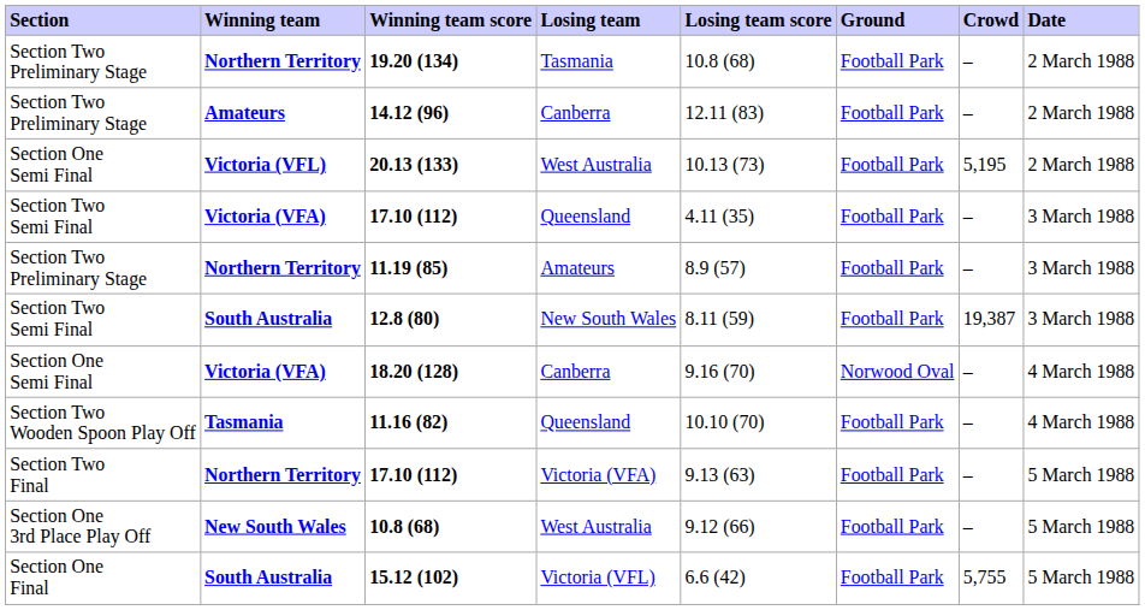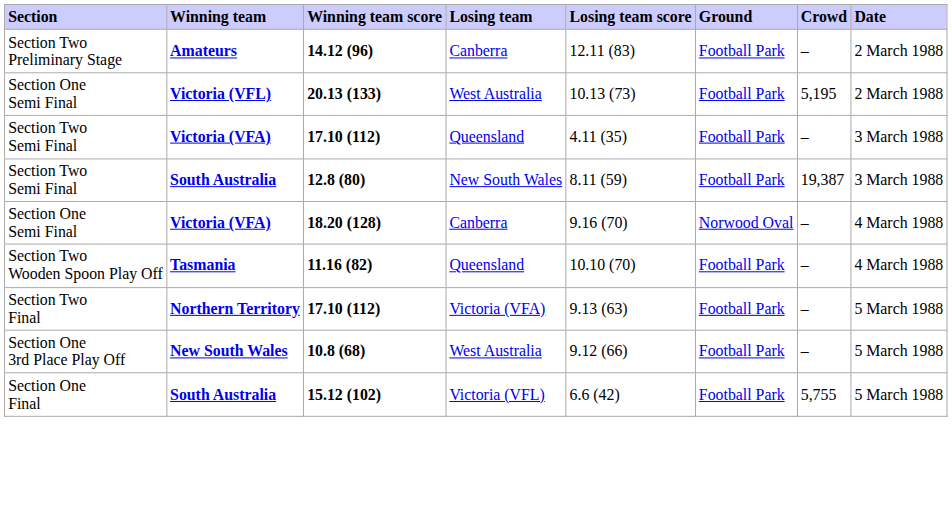 <table class="wikitable">
 <tr style="background:#ccf;">
 <td><strong>Section</strong></td>
 <td><strong>Winning team</strong></td>
 <td><strong>Winning team score</strong></td>
 <td><strong>Losing team</strong></td>
 <td><strong>Losing team score</strong></td>
 <td><strong>Ground</strong></td>
 <td><strong>Crowd</strong></td>
 <td><strong>Date</strong></td>
-</tr>
-<tr style="background:#fff;">
-<td>Section Two<br>Preliminary Stage</td>
-<td><strong><a href='#'>Northern Territory</a></strong></td>
-<td><strong>19.20 (134)</strong></td>
-<td><a href='#'>Tasmania</a></td>
-<td>10.8 (68)</td>
-<td><a href='#'>Football Park</a></td>
-<td>–</td>
-<td>2 March 1988 </td>
 </tr>
 <tr style="background:#fff;">
 <td>Section Two<br>Preliminary Stage</td>
 <td><strong><a href='#'>Amateurs</a></strong></td>
 <td><strong>14.12 (96)</strong></td>
 <td><a href='#'>Canberra</a></td>
 <td>12.11 (83)</td>
 <td><a href='#'>Football Park</a></td>
 <td>–</td>
 <td>2 March 1988 </td>
 </tr>
 <tr style="background:#fff;">
 <td>Section One<br>Semi Final</td>
 <td><strong><a href='#'>Victoria (VFL)</a></strong></td>
 <td><strong>20.13 (133)</strong></td>
 <td><a href='#'>West Australia</a></td>
 <td>10.13 (73)</td>
 <td><a href='#'>Football Park</a></td>
 <td>5,195</td>
 <td>2 March 1988</td>
 </tr>
 <tr style="background:#fff;">
 <td>Section Two<br>Semi Final</td>
 <td><strong><a href='#'>Victoria (VFA)</a></strong></td>
 <td><strong>17.10 (112)</strong></td>
 <td><a href='#'>Queensland</a></td>
 <td>4.11 (35)</td>
-<td><a href='#'>Football Park</a></td>
-<td>–</td>
-<td>3 March 1988 </td>
-</tr>
-<tr style="background:#fff;">
-<td>Section Two<br>Preliminary Stage</td>
-<td><strong><a href='#'>Northern Territory</a></strong></td>
-<td><strong>11.19 (85)</strong></td>
-<td><a href='#'>Amateurs</a></td>
-<td>8.9 (57)</td>
 <td><a href='#'>Football Park</a></td>
 <td>–</td>
 <td>3 March 1988 </td>
 </tr>
 <tr style="background:#fff;">
 <td>Section Two<br>Semi Final</td>
 <td><strong><a href='#'>South Australia</a></strong></td>
 <td><strong>12.8 (80)</strong></td>
 <td><a href='#'>New South Wales</a></td>
 <td>8.11 (59)</td>
 <td><a href='#'>Football Park</a></td>
 <td>19,387</td>
 <td>3 March 1988 </td>
 </tr>
 <tr style="background:#fff;">
 <td>Section One<br>Semi Final</td>
 <td><strong><a href='#'>Victoria (VFA)</a></strong></td>
 <td><strong>18.20 (128)</strong></td>
 <td><a href='#'>Canberra</a></td>
 <td>9.16 (70)</td>
 <td><a href='#'>Norwood Oval</a></td>
 <td>–</td>
 <td>4 March 1988 </td>
 </tr>
 <tr style="background:#fff;">
 <td>Section Two<br>Wooden Spoon Play Off</td>
 <td><strong><a href='#'>Tasmania</a></strong></td>
 <td><strong>11.16 (82)</strong></td>
 <td><a href='#'>Queensland</a></td>
 <td>10.10 (70)</td>
 <td><a href='#'>Football Park</a></td>
 <td>–</td>
 <td>4 March 1988</td>
 </tr>
 <tr style="background:#fff;">
 <td>Section Two<br>Final</td>
 <td><strong><a href='#'>Northern Territory</a></strong></td>
 <td><strong>17.10 (112)</strong></td>
 <td><a href='#'>Victoria (VFA)</a></td>
 <td>9.13 (63)</td>
 <td><a href='#'>Football Park</a></td>
 <td>–</td>
 <td>5 March 1988 </td>
 </tr>
 <tr style="background:#fff;">
 <td>Section One<br>3rd Place Play Off</td>
 <td><strong><a href='#'>New South Wales</a></strong></td>
 <td><strong>10.8 (68)</strong></td>
 <td><a href='#'>West Australia</a></td>
 <td>9.12 (66)</td>
 <td><a href='#'>Football Park</a></td>
 <td>–</td>
 <td>5 March 1988 </td>
 </tr>
 <tr style="background:#fff;">
 <td>Section One<br>Final</td>
 <td><strong><a href='#'>South Australia</a></strong></td>
 <td><strong>15.12 (102)</strong></td>
 <td><a href='#'>Victoria (VFL)</a></td>
 <td>6.6 (42)</td>
 <td><a href='#'>Football Park</a></td>
 <td>5,755</td>
 <td>5 March 1988 </td>
 </tr>
 </table>
